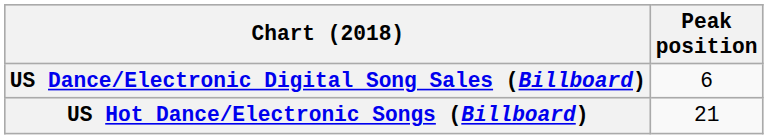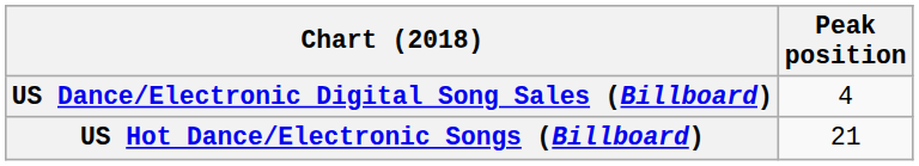 <table class="wikitable plainrowheaders" style="text-align:center">
 <tr>
 <th scope="col">Chart (2018)</th>
 <th scope="col">Peak<br>position</th>
 </tr>
 <tr>
 <th scope="row">US <a href='#'>Dance/Electronic Digital Song Sales</a> (<em><a href='#'>Billboard</a></em>)</th>
-<td>6</td>
+<td>4</td>
 </tr>
 <tr>
 <th scope="row">US <a href='#'>Hot Dance/Electronic Songs</a> (<em><a href='#'>Billboard</a></em>)</th>
 <td>21</td>
 </tr>
 </table>
